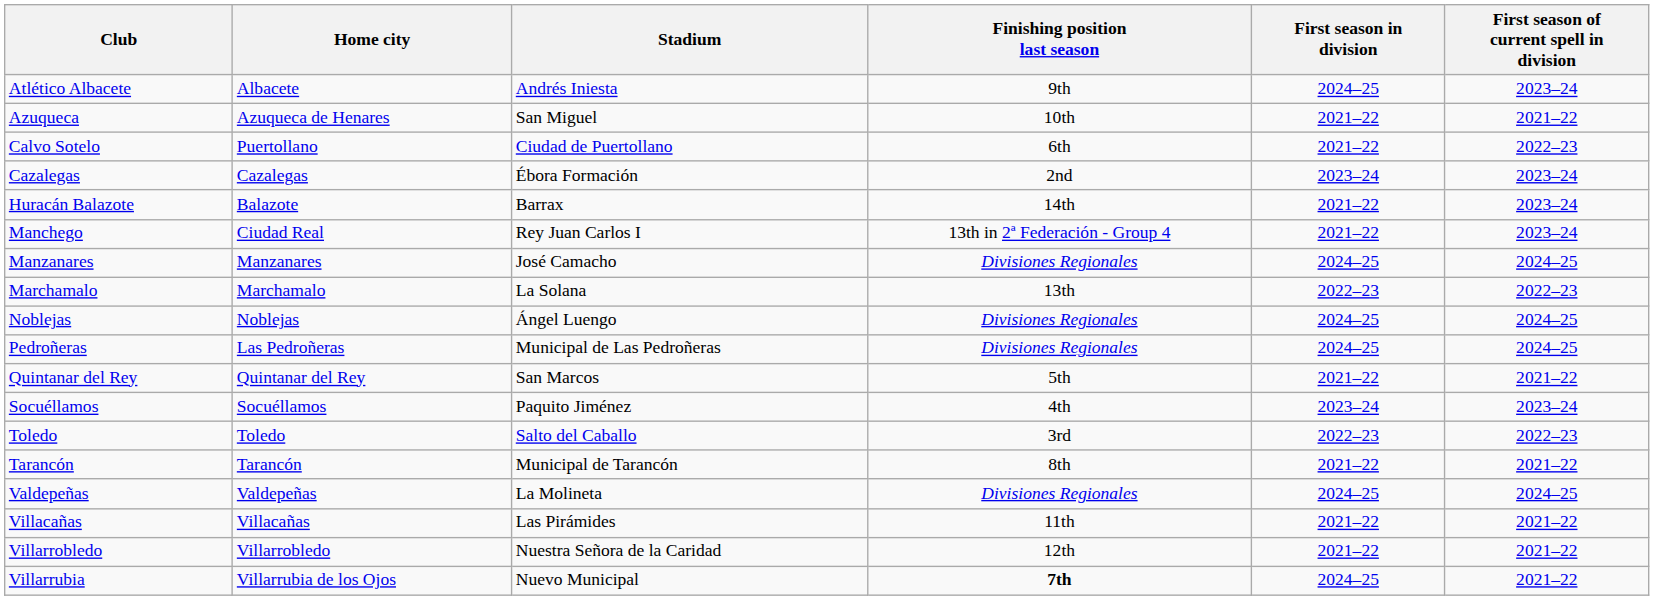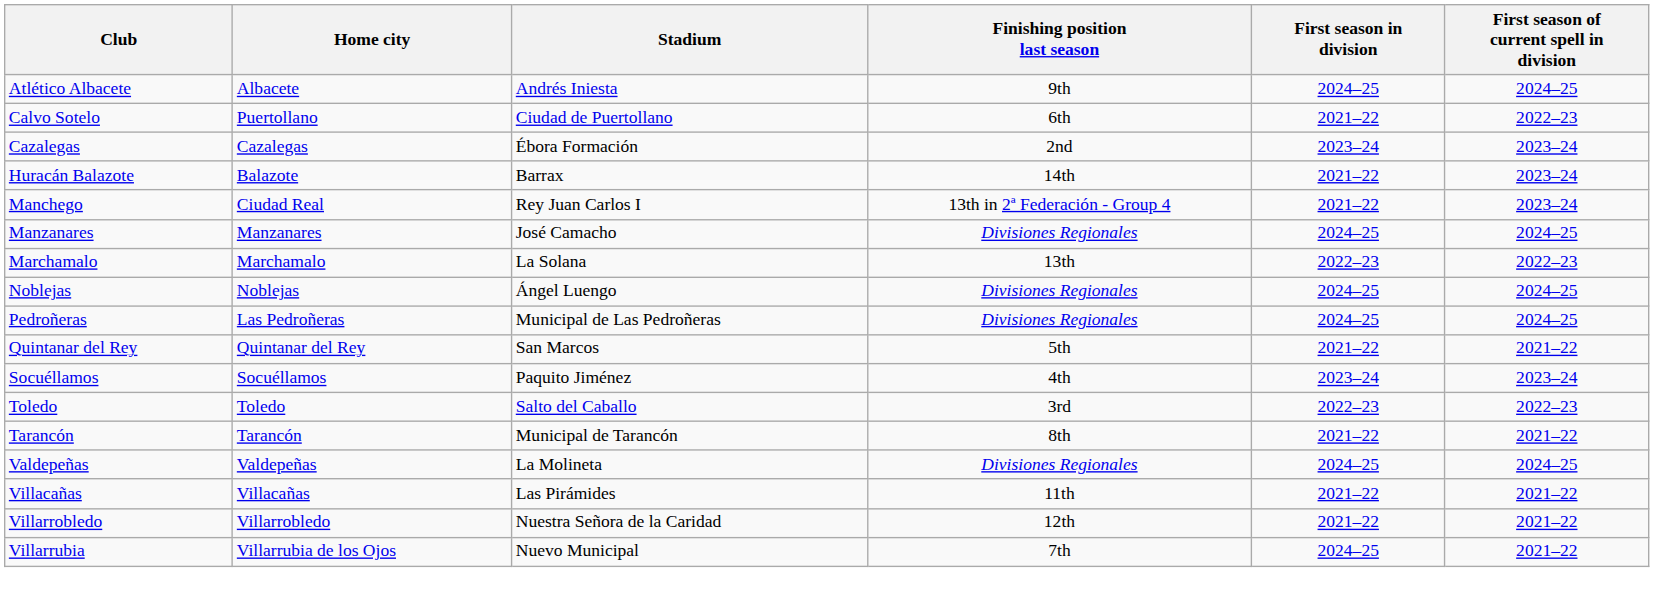 <table class="wikitable sortable" width=95% style="font-size:80%">
 <tr>
 <th>Club</th>
 <th>Home city</th>
 <th>Stadium</th>
 <th>Finishing position<br><a href='#'>last season</a></th>
 <th>First season in<br>division</th>
 <th>First season of<br>current spell in<br> division</th>
 </tr>
 <tr>
 <td style="text-align:left;"><a href='#'>Atlético Albacete</a></td>
 <td><a href='#'>Albacete</a></td>
 <td><a href='#'>Andrés Iniesta</a></td>
 <td align=center>9th</td>
 <td align=center><a href='#'>2024–25</a></td>
-<td align=center><a href='#'>2023–24</a></td>
-</tr>
-<tr>
-<td style="text-align:left;"><a href='#'>Azuqueca</a></td>
-<td><a href='#'>Azuqueca de Henares</a></td>
-<td>San Miguel</td>
-<td align=center>10th</td>
-<td align=center><a href='#'>2021–22</a></td>
-<td align=center><a href='#'>2021–22</a></td>
+<td align=center><a href='#'>2024–25</a></td>
 </tr>
 <tr>
 <td style="text-align:left;"><a href='#'>Calvo Sotelo</a></td>
 <td><a href='#'>Puertollano</a></td>
 <td><a href='#'>Ciudad de Puertollano</a></td>
 <td align=center>6th</td>
 <td align=center><a href='#'>2021–22</a></td>
 <td align=center><a href='#'>2022–23</a></td>
 </tr>
 <tr>
 <td style="text-align:left;"><a href='#'>Cazalegas</a></td>
 <td><a href='#'>Cazalegas</a></td>
 <td>Ébora Formación</td>
 <td align=center>2nd</td>
 <td align=center><a href='#'>2023–24</a></td>
 <td align=center><a href='#'>2023–24</a></td>
 </tr>
 <tr>
 <td style="text-align:left;"><a href='#'>Huracán Balazote</a></td>
 <td><a href='#'>Balazote</a></td>
 <td>Barrax</td>
 <td align=center>14th</td>
 <td align=center><a href='#'>2021–22</a></td>
 <td align=center><a href='#'>2023–24</a></td>
 </tr>
 <tr>
 <td style="text-align:left;"><a href='#'>Manchego</a></td>
 <td><a href='#'>Ciudad Real</a></td>
 <td>Rey Juan Carlos I</td>
 <td align=center>13th in <a href='#'>2ª Federación - Group 4</a></td>
 <td align=center><a href='#'>2021–22</a></td>
 <td align=center><a href='#'>2023–24</a></td>
 </tr>
 <tr>
 <td style="text-align:left;"><a href='#'>Manzanares</a></td>
 <td><a href='#'>Manzanares</a></td>
 <td>José Camacho</td>
 <td align=center><em><a href='#'>Divisiones Regionales</a></em></td>
 <td align=center><a href='#'>2024–25</a></td>
 <td align=center><a href='#'>2024–25</a></td>
 </tr>
 <tr>
 <td style="text-align:left;"><a href='#'>Marchamalo</a></td>
 <td><a href='#'>Marchamalo</a></td>
 <td>La Solana</td>
 <td align=center>13th</td>
 <td align=center><a href='#'>2022–23</a></td>
 <td align=center><a href='#'>2022–23</a></td>
 </tr>
 <tr>
 <td style="text-align:left;"><a href='#'>Noblejas</a></td>
 <td><a href='#'>Noblejas</a></td>
 <td>Ángel Luengo</td>
 <td align=center><em><a href='#'>Divisiones Regionales</a></em></td>
 <td align=center><a href='#'>2024–25</a></td>
 <td align=center><a href='#'>2024–25</a></td>
 </tr>
 <tr>
 <td style="text-align:left;"><a href='#'>Pedroñeras</a></td>
 <td><a href='#'>Las Pedroñeras</a></td>
 <td>Municipal de Las Pedroñeras</td>
 <td align=center><em><a href='#'>Divisiones Regionales</a></em></td>
 <td align=center><a href='#'>2024–25</a></td>
 <td align=center><a href='#'>2024–25</a></td>
 </tr>
 <tr>
 <td style="text-align:left;"><a href='#'>Quintanar del Rey</a></td>
 <td><a href='#'>Quintanar del Rey</a></td>
 <td>San Marcos</td>
 <td align=center>5th</td>
 <td align=center><a href='#'>2021–22</a></td>
 <td align=center><a href='#'>2021–22</a></td>
 </tr>
 <tr>
 <td style="text-align:left;"><a href='#'>Socuéllamos</a></td>
 <td><a href='#'>Socuéllamos</a></td>
 <td>Paquito Jiménez</td>
 <td align=center>4th</td>
 <td align=center><a href='#'>2023–24</a></td>
 <td align=center><a href='#'>2023–24</a></td>
 </tr>
 <tr>
 <td style="text-align:left;"><a href='#'>Toledo</a></td>
 <td><a href='#'>Toledo</a></td>
 <td><a href='#'>Salto del Caballo</a></td>
 <td align=center>3rd</td>
 <td align=center><a href='#'>2022–23</a></td>
 <td align=center><a href='#'>2022–23</a></td>
 </tr>
 <tr>
 <td style="text-align:left;"><a href='#'>Tarancón</a></td>
 <td><a href='#'>Tarancón</a></td>
 <td>Municipal de Tarancón</td>
 <td align=center>8th</td>
 <td align=center><a href='#'>2021–22</a></td>
 <td align=center><a href='#'>2021–22</a></td>
 </tr>
 <tr>
 <td style="text-align:left;"><a href='#'>Valdepeñas</a></td>
 <td><a href='#'>Valdepeñas</a></td>
 <td>La Molineta</td>
 <td align=center><em><a href='#'>Divisiones Regionales</a></em></td>
 <td align=center><a href='#'>2024–25</a></td>
 <td align=center><a href='#'>2024–25</a></td>
 </tr>
 <tr>
 <td style="text-align:left;"><a href='#'>Villacañas</a></td>
 <td><a href='#'>Villacañas</a></td>
 <td>Las Pirámides</td>
 <td align=center>11th</td>
 <td align=center><a href='#'>2021–22</a></td>
 <td align=center><a href='#'>2021–22</a></td>
 </tr>
 <tr>
 <td style="text-align:left;"><a href='#'>Villarrobledo</a></td>
 <td><a href='#'>Villarrobledo</a></td>
 <td>Nuestra Señora de la Caridad</td>
 <td align=center>12th</td>
 <td align=center><a href='#'>2021–22</a></td>
 <td align=center><a href='#'>2021–22</a></td>
 </tr>
 <tr>
 <td style="text-align:left;"><a href='#'>Villarrubia</a></td>
 <td><a href='#'>Villarrubia de los Ojos</a></td>
 <td>Nuevo Municipal</td>
-<td align=center><strong>7th</strong></td>
+<td align=center>7th</td>
 <td align=center><a href='#'>2024–25</a></td>
 <td align=center><a href='#'>2021–22</a></td>
 </tr>
 </table>
